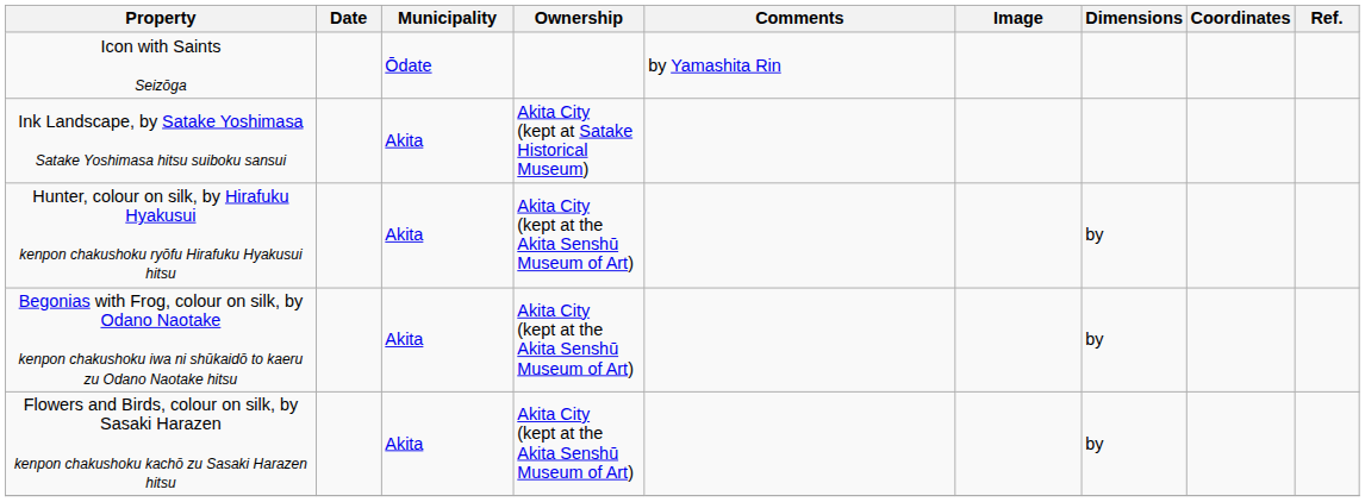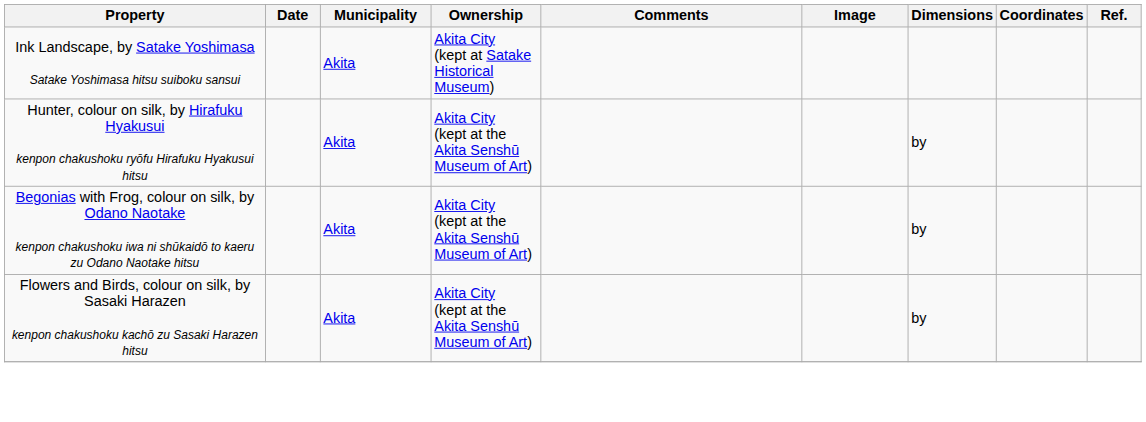 <table class="wikitable sortable"  style="width:100%;">
 <tr>
 <th width="25%" align="left">Property</th>
 <th width="5%" align="left" data-sort-type="number">Date</th>
 <th width="10%" align="left">Municipality</th>
 <th width="10%" align="left">Ownership</th>
 <th width="25%" align="left" class="unsortable">Comments</th>
 <th width="10%" align="left" class="unsortable">Image</th>
 <th width="5%" align="left" class="unsortable">Dimensions</th>
 <th width="5%" align="left" class="unsortable">Coordinates</th>
 <th width="5%" align="left" class="unsortable">Ref.</th>
-</tr>
-<tr>
-<td align="center">Icon with Saints<br><br><small><em>Seizōga</em></small></td>
-<td></td>
-<td><a href='#'>Ōdate</a></td>
-<td></td>
-<td>by <a href='#'>Yamashita Rin</a></td>
-<td></td>
-<td></td>
-<td></td>
-<td></td>
 </tr>
 <tr>
 <td align="center">Ink Landscape, by <a href='#'>Satake Yoshimasa</a><br><br><small><em>Satake Yoshimasa hitsu suiboku sansui</em></small></td>
 <td></td>
 <td><a href='#'>Akita</a></td>
 <td><a href='#'>Akita City</a><br>(kept at <a href='#'>Satake Historical Museum</a>)</td>
 <td></td>
 <td></td>
 <td></td>
 <td></td>
 <td></td>
 </tr>
 <tr>
 <td align="center">Hunter, colour on silk, by <a href='#'>Hirafuku Hyakusui</a><br><br><small><em>kenpon chakushoku ryōfu Hirafuku Hyakusui hitsu</em></small></td>
 <td></td>
 <td><a href='#'>Akita</a></td>
 <td><a href='#'>Akita City</a><br>(kept at the <a href='#'>Akita Senshū Museum of Art</a>)</td>
 <td></td>
 <td></td>
 <td> by </td>
 <td></td>
 <td></td>
 </tr>
 <tr>
 <td align="center"><a href='#'>Begonias</a> with Frog, colour on silk, by <a href='#'>Odano Naotake</a><br><br><small><em>kenpon chakushoku iwa ni shūkaidō to kaeru zu Odano Naotake hitsu</em></small></td>
 <td></td>
 <td><a href='#'>Akita</a></td>
 <td><a href='#'>Akita City</a><br>(kept at the <a href='#'>Akita Senshū Museum of Art</a>)</td>
 <td></td>
 <td align="center"></td>
 <td> by </td>
 <td></td>
 <td></td>
 </tr>
 <tr>
 <td align="center">Flowers and Birds, colour on silk, by Sasaki Harazen<br><br><small><em>kenpon chakushoku kachō zu Sasaki Harazen hitsu</em></small></td>
 <td></td>
 <td><a href='#'>Akita</a></td>
 <td><a href='#'>Akita City</a><br>(kept at the <a href='#'>Akita Senshū Museum of Art</a>)</td>
 <td></td>
 <td></td>
 <td> by </td>
 <td></td>
 <td></td>
 </tr>
 <tr>
 </tr>
 </table>
